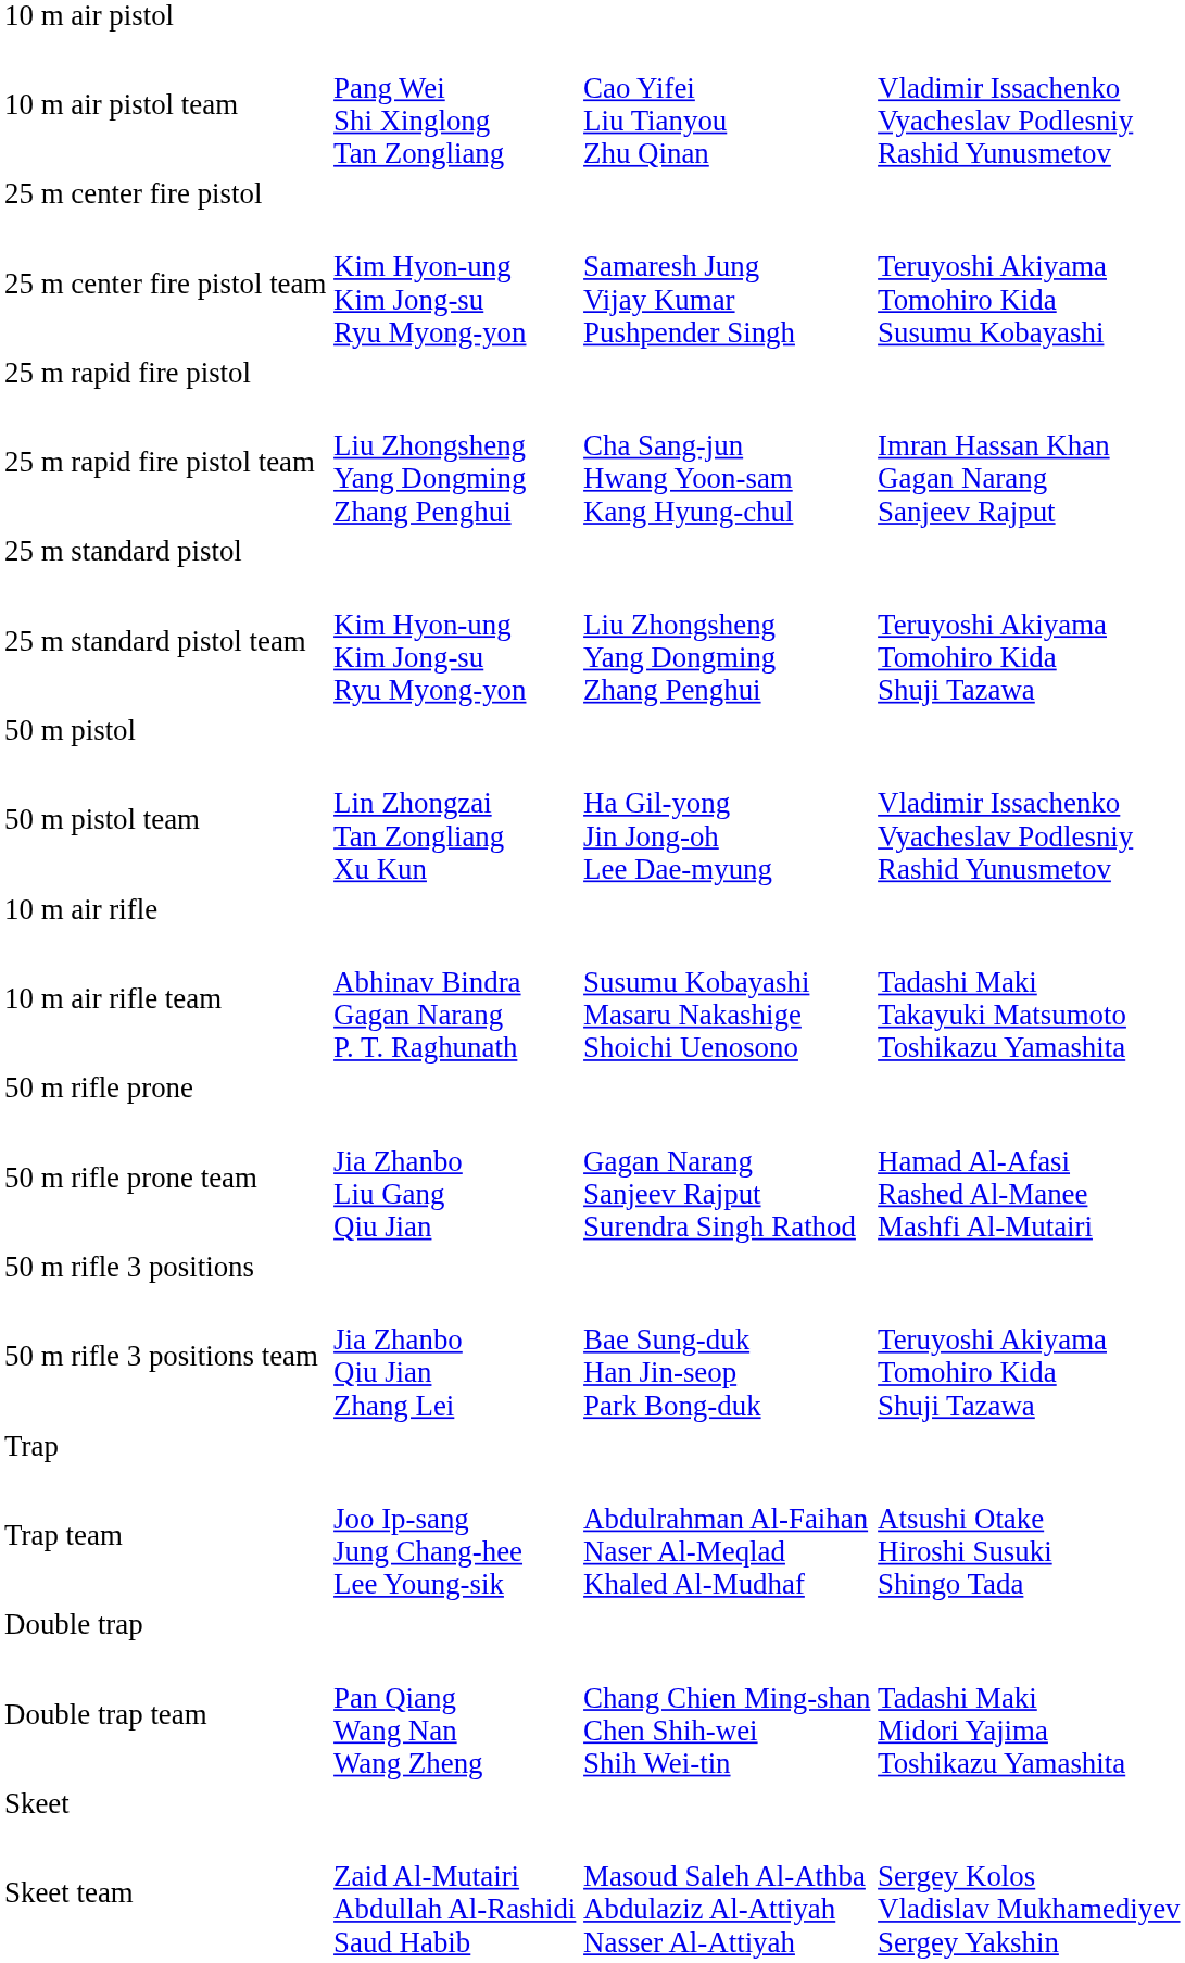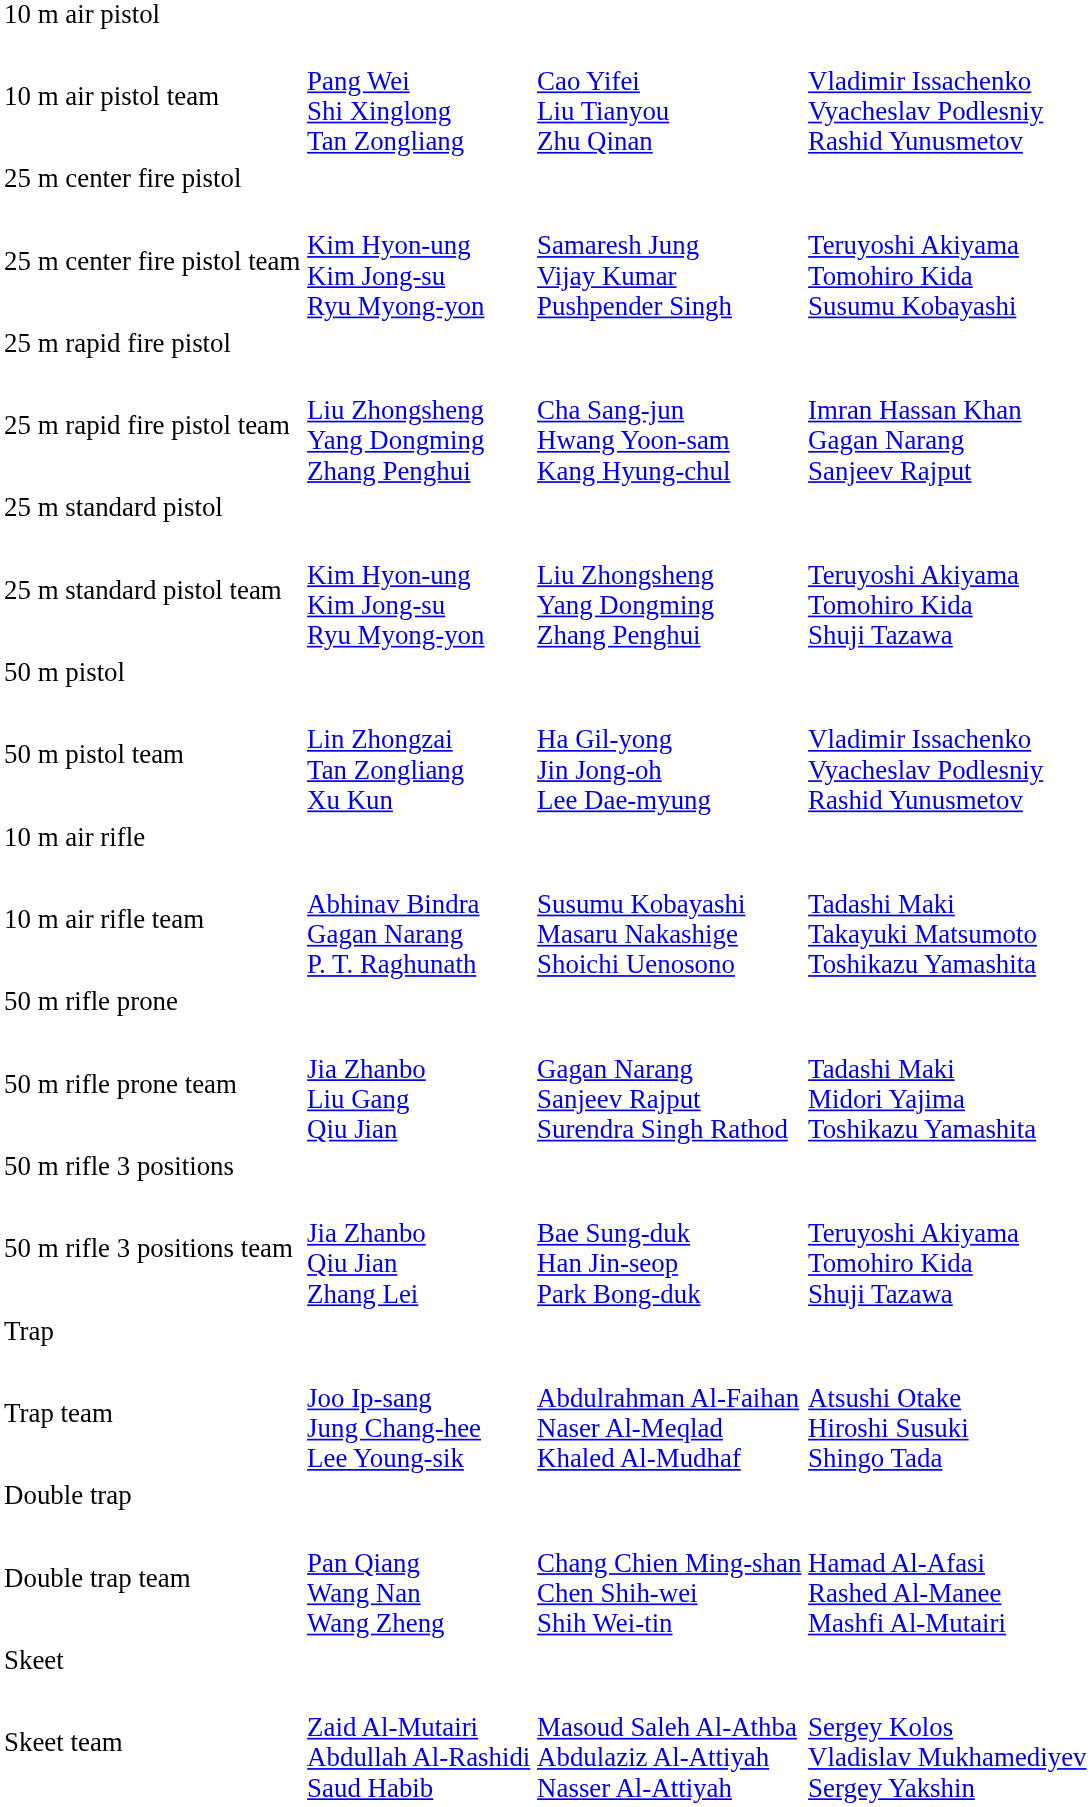 <table>
 <tr>
 <td>10 m air pistol</td>
 <td></td>
 <td></td>
 <td></td>
 </tr>
 <tr>
 <td>10 m air pistol team</td>
 <td><br><a href='#'>Pang Wei</a><br><a href='#'>Shi Xinglong</a><br><a href='#'>Tan Zongliang</a></td>
 <td><br><a href='#'>Cao Yifei</a><br><a href='#'>Liu Tianyou</a><br><a href='#'>Zhu Qinan</a></td>
 <td><br><a href='#'>Vladimir Issachenko</a><br><a href='#'>Vyacheslav Podlesniy</a><br><a href='#'>Rashid Yunusmetov</a></td>
 </tr>
 <tr>
 <td>25 m center fire pistol</td>
 <td></td>
 <td></td>
 <td></td>
 </tr>
 <tr>
 <td>25 m center fire pistol team</td>
 <td><br><a href='#'>Kim Hyon-ung</a><br><a href='#'>Kim Jong-su</a><br><a href='#'>Ryu Myong-yon</a></td>
 <td><br><a href='#'>Samaresh Jung</a><br><a href='#'>Vijay Kumar</a><br><a href='#'>Pushpender Singh</a></td>
 <td><br><a href='#'>Teruyoshi Akiyama</a><br><a href='#'>Tomohiro Kida</a><br><a href='#'>Susumu Kobayashi</a></td>
 </tr>
 <tr>
 <td>25 m rapid fire pistol</td>
 <td></td>
 <td></td>
 <td></td>
 </tr>
 <tr>
 <td>25 m rapid fire pistol team</td>
 <td><br><a href='#'>Liu Zhongsheng</a><br><a href='#'>Yang Dongming</a><br><a href='#'>Zhang Penghui</a></td>
 <td><br><a href='#'>Cha Sang-jun</a><br><a href='#'>Hwang Yoon-sam</a><br><a href='#'>Kang Hyung-chul</a></td>
 <td><br><a href='#'>Imran Hassan Khan</a><br><a href='#'>Gagan Narang</a><br><a href='#'>Sanjeev Rajput</a></td>
 </tr>
 <tr>
 <td>25 m standard pistol</td>
 <td></td>
 <td></td>
 <td></td>
 </tr>
 <tr>
 <td>25 m standard pistol team</td>
 <td><br><a href='#'>Kim Hyon-ung</a><br><a href='#'>Kim Jong-su</a><br><a href='#'>Ryu Myong-yon</a></td>
 <td><br><a href='#'>Liu Zhongsheng</a><br><a href='#'>Yang Dongming</a><br><a href='#'>Zhang Penghui</a></td>
 <td><br><a href='#'>Teruyoshi Akiyama</a><br><a href='#'>Tomohiro Kida</a><br><a href='#'>Shuji Tazawa</a></td>
 </tr>
 <tr>
 <td>50 m pistol</td>
 <td></td>
 <td></td>
 <td></td>
 </tr>
 <tr>
 <td>50 m pistol team</td>
 <td><br><a href='#'>Lin Zhongzai</a><br><a href='#'>Tan Zongliang</a><br><a href='#'>Xu Kun</a></td>
 <td><br><a href='#'>Ha Gil-yong</a><br><a href='#'>Jin Jong-oh</a><br><a href='#'>Lee Dae-myung</a></td>
 <td><br><a href='#'>Vladimir Issachenko</a><br><a href='#'>Vyacheslav Podlesniy</a><br><a href='#'>Rashid Yunusmetov</a></td>
 </tr>
 <tr>
 <td>10 m air rifle</td>
 <td></td>
 <td></td>
 <td></td>
 </tr>
 <tr>
 <td>10 m air rifle team</td>
 <td><br><a href='#'>Abhinav Bindra</a><br><a href='#'>Gagan Narang</a><br><a href='#'>P. T. Raghunath</a></td>
 <td><br><a href='#'>Susumu Kobayashi</a><br><a href='#'>Masaru Nakashige</a><br><a href='#'>Shoichi Uenosono</a></td>
 <td><br><a href='#'>Tadashi Maki</a><br><a href='#'>Takayuki Matsumoto</a><br><a href='#'>Toshikazu Yamashita</a></td>
 </tr>
 <tr>
 <td>50 m rifle prone</td>
 <td></td>
 <td></td>
 <td></td>
 </tr>
 <tr>
 <td>50 m rifle prone team</td>
 <td><br><a href='#'>Jia Zhanbo</a><br><a href='#'>Liu Gang</a><br><a href='#'>Qiu Jian</a></td>
 <td><br><a href='#'>Gagan Narang</a><br><a href='#'>Sanjeev Rajput</a><br><a href='#'>Surendra Singh Rathod</a></td>
-<td><br><a href='#'>Hamad Al-Afasi</a><br><a href='#'>Rashed Al-Manee</a><br><a href='#'>Mashfi Al-Mutairi</a></td>
+<td><br><a href='#'>Tadashi Maki</a><br><a href='#'>Midori Yajima</a><br><a href='#'>Toshikazu Yamashita</a></td>
 </tr>
 <tr>
 <td>50 m rifle 3 positions</td>
 <td></td>
 <td></td>
 <td></td>
 </tr>
 <tr>
 <td>50 m rifle 3 positions team</td>
 <td><br><a href='#'>Jia Zhanbo</a><br><a href='#'>Qiu Jian</a><br><a href='#'>Zhang Lei</a></td>
 <td><br><a href='#'>Bae Sung-duk</a><br><a href='#'>Han Jin-seop</a><br><a href='#'>Park Bong-duk</a></td>
 <td><br><a href='#'>Teruyoshi Akiyama</a><br><a href='#'>Tomohiro Kida</a><br><a href='#'>Shuji Tazawa</a></td>
 </tr>
 <tr>
 <td>Trap</td>
 <td></td>
 <td></td>
 <td></td>
 </tr>
 <tr>
 <td>Trap team</td>
 <td><br><a href='#'>Joo Ip-sang</a><br><a href='#'>Jung Chang-hee</a><br><a href='#'>Lee Young-sik</a></td>
 <td><br><a href='#'>Abdulrahman Al-Faihan</a><br><a href='#'>Naser Al-Meqlad</a><br><a href='#'>Khaled Al-Mudhaf</a></td>
 <td><br><a href='#'>Atsushi Otake</a><br><a href='#'>Hiroshi Susuki</a><br><a href='#'>Shingo Tada</a></td>
 </tr>
 <tr>
 <td>Double trap</td>
 <td></td>
 <td></td>
 <td></td>
 </tr>
 <tr>
 <td>Double trap team</td>
 <td><br><a href='#'>Pan Qiang</a><br><a href='#'>Wang Nan</a><br><a href='#'>Wang Zheng</a></td>
 <td><br><a href='#'>Chang Chien Ming-shan</a><br><a href='#'>Chen Shih-wei</a><br><a href='#'>Shih Wei-tin</a></td>
-<td><br><a href='#'>Tadashi Maki</a><br><a href='#'>Midori Yajima</a><br><a href='#'>Toshikazu Yamashita</a></td>
+<td><br><a href='#'>Hamad Al-Afasi</a><br><a href='#'>Rashed Al-Manee</a><br><a href='#'>Mashfi Al-Mutairi</a></td>
 </tr>
 <tr>
 <td>Skeet</td>
 <td></td>
 <td></td>
 <td></td>
 </tr>
 <tr>
 <td>Skeet team</td>
 <td><br><a href='#'>Zaid Al-Mutairi</a><br><a href='#'>Abdullah Al-Rashidi</a><br><a href='#'>Saud Habib</a></td>
 <td><br><a href='#'>Masoud Saleh Al-Athba</a><br><a href='#'>Abdulaziz Al-Attiyah</a><br><a href='#'>Nasser Al-Attiyah</a></td>
 <td><br><a href='#'>Sergey Kolos</a><br><a href='#'>Vladislav Mukhamediyev</a><br><a href='#'>Sergey Yakshin</a></td>
 </tr>
 </table>
